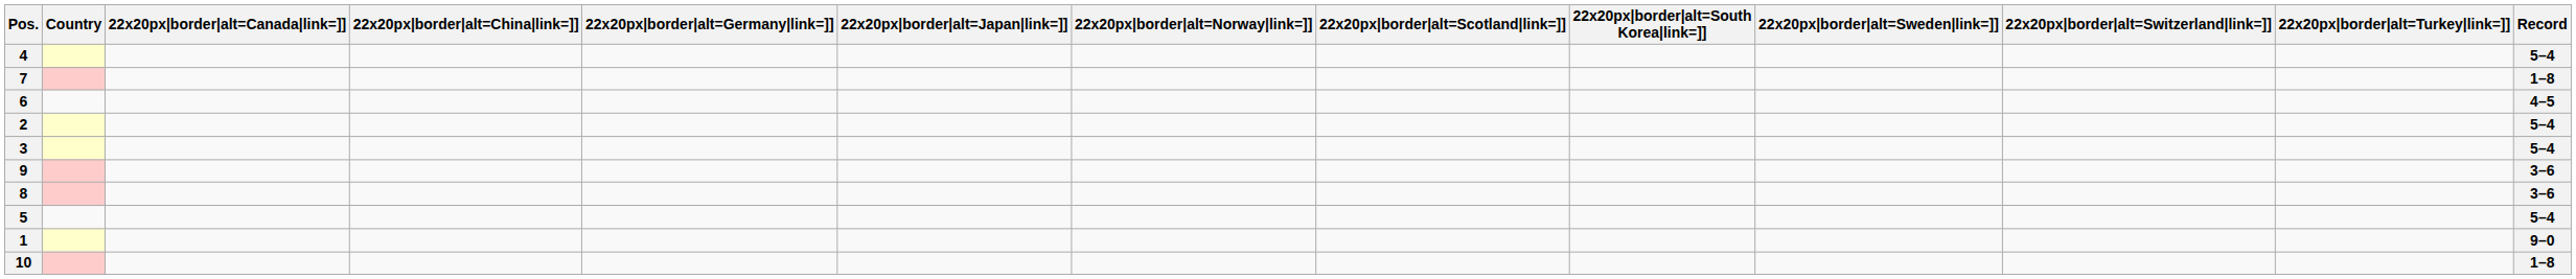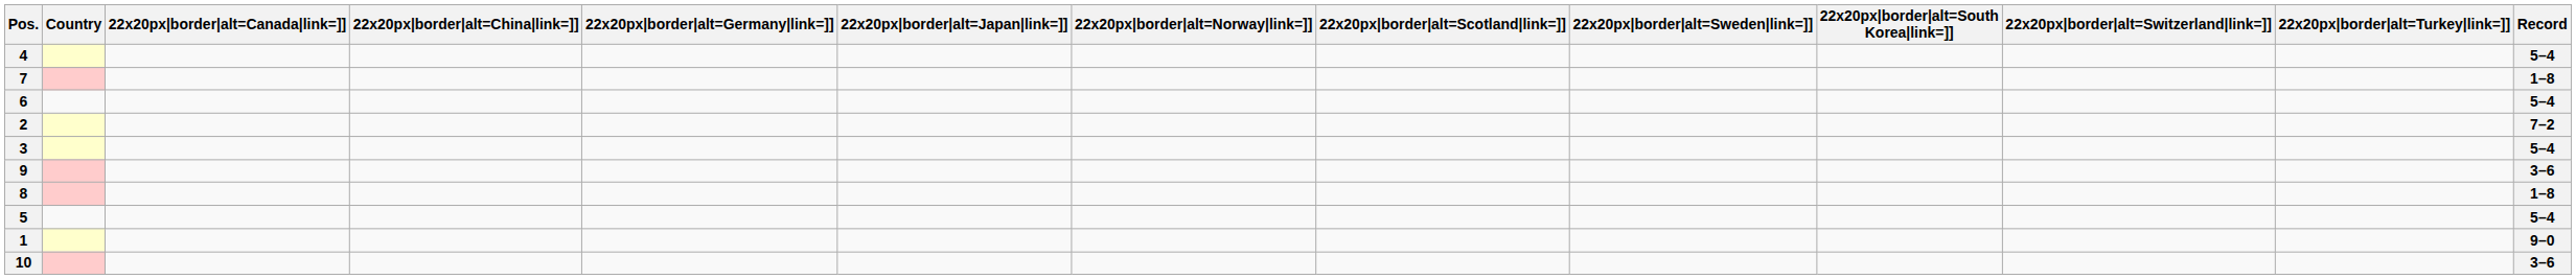 <table class="wikitable sortable nowrap" style="text-align:center; font-size:0.9em;">
 <tr>
 <th>Pos.</th>
 <th>Country</th>
 <th [[Image:>22x20px|border|alt=Canada|link=]]</th>
 <th [[Image:>22x20px|border|alt=China|link=]]</th>
 <th [[Image:>22x20px|border|alt=Germany|link=]]</th>
 <th [[Image:>22x20px|border|alt=Japan|link=]]</th>
 <th [[Image:>22x20px|border|alt=Norway|link=]]</th>
 <th [[Image:>22x20px|border|alt=Scotland|link=]]</th>
+<th [[Image:>22x20px|border|alt=Sweden|link=]]</th>
 <th [[Image:>22x20px|border|alt=South Korea|link=]]</th>
-<th [[Image:>22x20px|border|alt=Sweden|link=]]</th>
 <th [[Image:>22x20px|border|alt=Switzerland|link=]]</th>
 <th [[Image:>22x20px|border|alt=Turkey|link=]]</th>
 <th>Record</th>
 </tr>
 <tr>
 <th>4</th>
 <td style="text-align:left; background:#ffffcc;"></td>
 <td></td>
 <td></td>
 <td></td>
 <td></td>
 <td></td>
 <td></td>
 <td></td>
 <td></td>
 <td></td>
 <td></td>
 <th>5–4</th>
 </tr>
 <tr>
 <th>7</th>
 <td style="text-align:left; background:#ffcccc"></td>
 <td></td>
 <td></td>
 <td></td>
 <td></td>
 <td></td>
 <td></td>
 <td></td>
 <td></td>
 <td></td>
 <td></td>
 <th>1–8</th>
 </tr>
 <tr>
 <th>6</th>
 <td style="text-align:left;"></td>
 <td></td>
 <td></td>
 <td></td>
 <td></td>
 <td></td>
 <td></td>
 <td></td>
 <td></td>
 <td></td>
 <td></td>
-<th>4–5</th>
+<th>5–4</th>
 </tr>
 <tr>
 <th>2</th>
 <td style="text-align:left; background:#ffffcc;"></td>
 <td></td>
 <td></td>
 <td></td>
 <td></td>
 <td></td>
 <td></td>
 <td></td>
 <td></td>
 <td></td>
 <td></td>
-<th>5–4</th>
+<th>7–2</th>
 </tr>
 <tr>
 <th>3</th>
 <td style="text-align:left; background:#ffffcc;"></td>
 <td></td>
 <td></td>
 <td></td>
 <td></td>
 <td></td>
 <td></td>
 <td></td>
 <td></td>
 <td></td>
 <td></td>
 <th>5–4</th>
 </tr>
 <tr>
 <th>9</th>
 <td style="text-align:left; background:#ffcccc"></td>
 <td></td>
 <td></td>
 <td></td>
 <td></td>
 <td></td>
 <td></td>
 <td></td>
 <td></td>
 <td></td>
 <td></td>
 <th>3–6</th>
 </tr>
 <tr>
 <th>8</th>
 <td style="text-align:left; background:#ffcccc"></td>
 <td></td>
 <td></td>
 <td></td>
 <td></td>
 <td></td>
 <td></td>
 <td></td>
 <td></td>
 <td></td>
 <td></td>
-<th>3–6</th>
+<th>1–8</th>
 </tr>
 <tr>
 <th>5</th>
 <td style="text-align:left;"></td>
 <td></td>
 <td></td>
 <td></td>
 <td></td>
 <td></td>
 <td></td>
 <td></td>
 <td></td>
 <td></td>
 <td></td>
 <th>5–4</th>
 </tr>
 <tr>
 <th>1</th>
 <td style="text-align:left; background:#ffffcc;"></td>
 <td></td>
 <td></td>
 <td></td>
 <td></td>
 <td></td>
 <td></td>
 <td></td>
 <td></td>
 <td></td>
 <td></td>
 <th>9–0</th>
 </tr>
 <tr>
 <th>10</th>
 <td style="text-align:left; background:#ffcccc"></td>
 <td></td>
 <td></td>
 <td></td>
 <td></td>
 <td></td>
 <td></td>
 <td></td>
 <td></td>
 <td></td>
 <td></td>
-<th>1–8</th>
+<th>3–6</th>
 </tr>
 </table>
